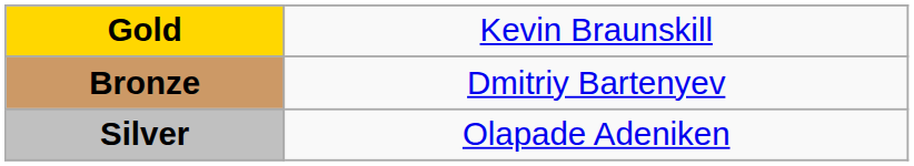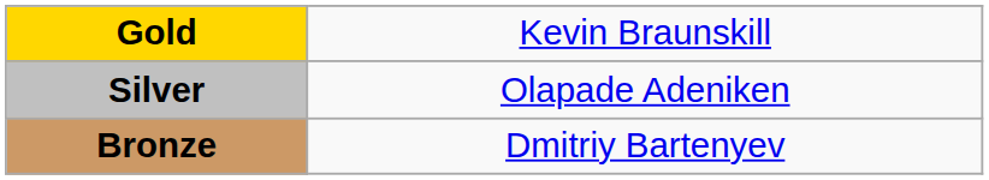 <table class="wikitable" style="text-align:center; " width="35%">
 <tr>
 <td bgcolor="gold"><strong>Gold</strong></td>
 <td><a href='#'>Kevin Braunskill</a><br>  <small><em></em></small></td>
 </tr>
 <tr>
+<td bgcolor="silver"><strong>Silver</strong></td>
+<td><a href='#'>Olapade Adeniken</a><br>  <small><em></em></small></td>
+</tr>
+<tr>
 <td bgcolor="CC9966"><strong>Bronze</strong></td>
 <td><a href='#'>Dmitriy Bartenyev</a><br>  <small><em></em></small></td>
 </tr>
-<tr>
-<td bgcolor="silver"><strong>Silver</strong></td>
-<td><a href='#'>Olapade Adeniken</a><br>  <small><em></em></small></td>
-</tr>
 </table>
